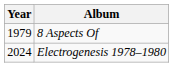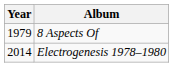 <table class="wikitable">
 <tr>
 <th>Year</th>
 <th>Album</th>
 </tr>
 <tr>
 <td>1979</td>
 <td><em>8 Aspects Of</em></td>
 </tr>
 <tr>
-<td>2024</td>
+<td>2014</td>
 <td><em>Electrogenesis 1978–1980</em></td>
 </tr>
 </table>
